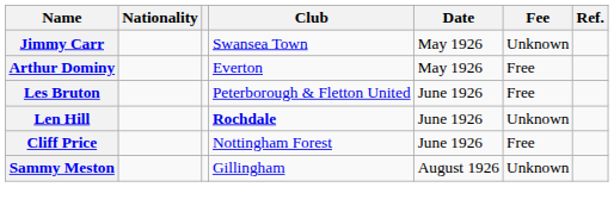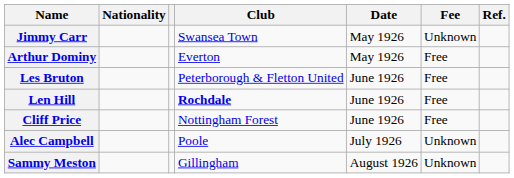 <table class="wikitable plainrowheaders">
 <tr>
 <th scope="col">Name</th>
 <th scope="col">Nationality</th>
 <th scope="col"></th>
 <th scope="col">Club</th>
 <th scope="col">Date</th>
 <th scope="col">Fee</th>
 <th scope="col">Ref.</th>
 </tr>
 <tr>
 <th scope="row"><a href='#'>Jimmy Carr</a></th>
 <td></td>
 <td align="center"></td>
 <td> <a href='#'>Swansea Town</a></td>
 <td>May 1926</td>
 <td>Unknown</td>
 <td align="center"></td>
 </tr>
 <tr>
 <th scope="row"><a href='#'>Arthur Dominy</a></th>
 <td></td>
 <td align="center"></td>
 <td> <a href='#'>Everton</a></td>
 <td>May 1926</td>
 <td>Free</td>
 <td align="center"></td>
 </tr>
 <tr>
 <th scope="row"><a href='#'>Les Bruton</a></th>
 <td></td>
 <td align="center"></td>
 <td> <a href='#'>Peterborough & Fletton United</a></td>
 <td>June 1926</td>
 <td>Free</td>
 <td align="center"></td>
 </tr>
 <tr>
 <th scope="row"><a href='#'>Len Hill</a></th>
 <td></td>
 <td align="center"></td>
 <td><strong> <a href='#'>Rochdale</a></strong></td>
 <td>June 1926</td>
-<td>Unknown</td>
+<td>Free</td>
 <td align="center"></td>
 </tr>
 <tr>
 <th scope="row"><a href='#'>Cliff Price</a></th>
 <td></td>
 <td align="center"></td>
 <td> <a href='#'>Nottingham Forest</a></td>
 <td>June 1926</td>
 <td>Free</td>
 <td align="center"></td>
 </tr>
 <tr>
+<th scope="row"><a href='#'>Alec Campbell</a></th>
+<td></td>
+<td align="center"></td>
+<td> <a href='#'>Poole</a></td>
+<td>July 1926</td>
+<td>Unknown</td>
+<td align="center"></td>
+</tr>
+<tr>
 <th scope="row"><a href='#'>Sammy Meston</a></th>
 <td></td>
 <td align="center"></td>
 <td> <a href='#'>Gillingham</a></td>
 <td>August 1926</td>
 <td>Unknown</td>
 <td align="center"></td>
 </tr>
 </table>
